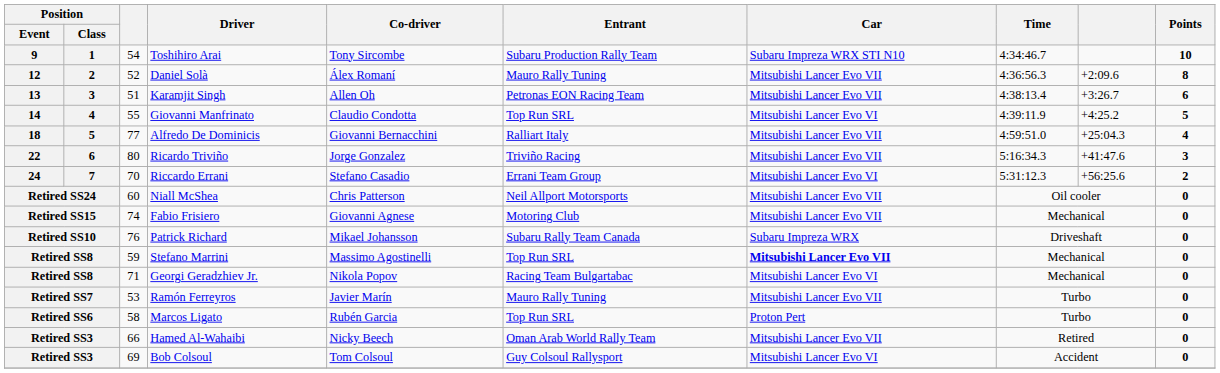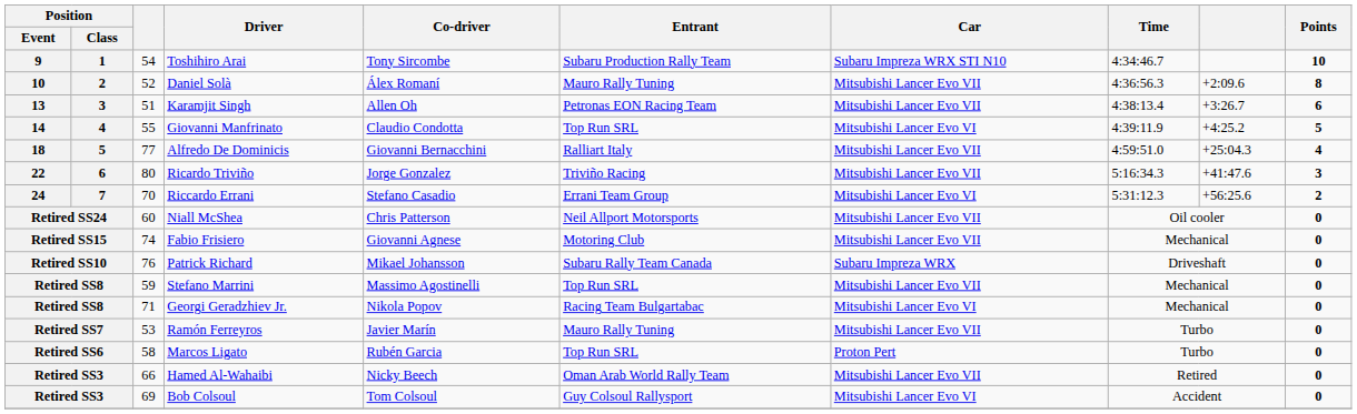 <table class="wikitable" width=85% style="font-size: 85%;">
 <tr>
 <th colspan="2">Position</th>
 <th rowspan="2"></th>
 <th rowspan="2">Driver</th>
 <th rowspan="2">Co-driver</th>
 <th rowspan="2">Entrant</th>
 <th rowspan="2">Car</th>
 <th rowspan="2">Time</th>
 <th rowspan="2"></th>
 <th rowspan="2">Points</th>
 </tr>
 <tr>
 <th>Event</th>
 <th>Class</th>
 </tr>
 <tr>
 <th>9</th>
 <th>1</th>
 <td align="center">54</td>
 <td> <a href='#'>Toshihiro Arai</a></td>
 <td> <a href='#'>Tony Sircombe</a></td>
 <td> <a href='#'>Subaru Production Rally Team</a></td>
 <td><a href='#'>Subaru Impreza WRX STI N10</a></td>
 <td>4:34:46.7</td>
 <td></td>
 <td align="center"><strong>10</strong></td>
 </tr>
 <tr>
-<th>12</th>
+<th>10</th>
 <th>2</th>
 <td align="center">52</td>
 <td> <a href='#'>Daniel Solà</a></td>
 <td> <a href='#'>Álex Romaní</a></td>
 <td> <a href='#'>Mauro Rally Tuning</a></td>
 <td><a href='#'>Mitsubishi Lancer Evo VII</a></td>
 <td>4:36:56.3</td>
 <td>+2:09.6</td>
 <td align="center"><strong>8</strong></td>
 </tr>
 <tr>
 <th>13</th>
 <th>3</th>
 <td align="center">51</td>
 <td> <a href='#'>Karamjit Singh</a></td>
 <td> <a href='#'>Allen Oh</a></td>
 <td> <a href='#'>Petronas EON Racing Team</a></td>
 <td><a href='#'>Mitsubishi Lancer Evo VII</a></td>
 <td>4:38:13.4</td>
 <td>+3:26.7</td>
 <td align="center"><strong>6</strong></td>
 </tr>
 <tr>
 <th>14</th>
 <th>4</th>
 <td align="center">55</td>
 <td> <a href='#'>Giovanni Manfrinato</a></td>
 <td> <a href='#'>Claudio Condotta</a></td>
 <td> <a href='#'>Top Run SRL</a></td>
 <td><a href='#'>Mitsubishi Lancer Evo VI</a></td>
 <td>4:39:11.9</td>
 <td>+4:25.2</td>
 <td align="center"><strong>5</strong></td>
 </tr>
 <tr>
 <th>18</th>
 <th>5</th>
 <td align="center">77</td>
 <td> <a href='#'>Alfredo De Dominicis</a></td>
 <td> <a href='#'>Giovanni Bernacchini</a></td>
 <td> <a href='#'>Ralliart Italy</a></td>
 <td><a href='#'>Mitsubishi Lancer Evo VII</a></td>
 <td>4:59:51.0</td>
 <td>+25:04.3</td>
 <td align="center"><strong>4</strong></td>
 </tr>
 <tr>
 <th>22</th>
 <th>6</th>
 <td align="center">80</td>
 <td> <a href='#'>Ricardo Triviño</a></td>
 <td> <a href='#'>Jorge Gonzalez</a></td>
 <td> <a href='#'>Triviño Racing</a></td>
 <td><a href='#'>Mitsubishi Lancer Evo VII</a></td>
 <td>5:16:34.3</td>
 <td>+41:47.6</td>
 <td align="center"><strong>3</strong></td>
 </tr>
 <tr>
 <th>24</th>
 <th>7</th>
 <td align="center">70</td>
 <td> <a href='#'>Riccardo Errani</a></td>
 <td> <a href='#'>Stefano Casadio</a></td>
 <td> <a href='#'>Errani Team Group</a></td>
 <td><a href='#'>Mitsubishi Lancer Evo VI</a></td>
 <td>5:31:12.3</td>
 <td>+56:25.6</td>
 <td align="center"><strong>2</strong></td>
 </tr>
 <tr>
 <th colspan="2">Retired SS24</th>
 <td align="center">60</td>
 <td> <a href='#'>Niall McShea</a></td>
 <td> <a href='#'>Chris Patterson</a></td>
 <td> <a href='#'>Neil Allport Motorsports</a></td>
 <td><a href='#'>Mitsubishi Lancer Evo VII</a></td>
 <td align="center" colspan="2">Oil cooler</td>
 <td align="center"><strong>0</strong></td>
 </tr>
 <tr>
 <th colspan="2">Retired SS15</th>
 <td align="center">74</td>
 <td> <a href='#'>Fabio Frisiero</a></td>
 <td> <a href='#'>Giovanni Agnese</a></td>
 <td> <a href='#'>Motoring Club</a></td>
 <td><a href='#'>Mitsubishi Lancer Evo VII</a></td>
 <td align="center" colspan="2">Mechanical</td>
 <td align="center"><strong>0</strong></td>
 </tr>
 <tr>
 <th colspan="2">Retired SS10</th>
 <td align="center">76</td>
 <td> <a href='#'>Patrick Richard</a></td>
 <td> <a href='#'>Mikael Johansson</a></td>
 <td> <a href='#'>Subaru Rally Team Canada</a></td>
 <td><a href='#'>Subaru Impreza WRX</a></td>
 <td align="center" colspan="2">Driveshaft</td>
 <td align="center"><strong>0</strong></td>
 </tr>
 <tr>
 <th colspan="2">Retired SS8</th>
 <td align="center">59</td>
 <td> <a href='#'>Stefano Marrini</a></td>
 <td> <a href='#'>Massimo Agostinelli</a></td>
 <td> <a href='#'>Top Run SRL</a></td>
-<td><strong><a href='#'>Mitsubishi Lancer Evo VII</a></strong></td>
+<td><a href='#'>Mitsubishi Lancer Evo VII</a></td>
 <td align="center" colspan="2">Mechanical</td>
 <td align="center"><strong>0</strong></td>
 </tr>
 <tr>
 <th colspan="2">Retired SS8</th>
 <td align="center">71</td>
 <td> <a href='#'>Georgi Geradzhiev Jr.</a></td>
 <td> <a href='#'>Nikola Popov</a></td>
 <td> <a href='#'>Racing Team Bulgartabac</a></td>
 <td><a href='#'>Mitsubishi Lancer Evo VI</a></td>
 <td align="center" colspan="2">Mechanical</td>
 <td align="center"><strong>0</strong></td>
 </tr>
 <tr>
 <th colspan="2">Retired SS7</th>
 <td align="center">53</td>
 <td> <a href='#'>Ramón Ferreyros</a></td>
 <td> <a href='#'>Javier Marín</a></td>
 <td> <a href='#'>Mauro Rally Tuning</a></td>
 <td><a href='#'>Mitsubishi Lancer Evo VII</a></td>
 <td align="center" colspan="2">Turbo</td>
 <td align="center"><strong>0</strong></td>
 </tr>
 <tr>
 <th colspan="2">Retired SS6</th>
 <td align="center">58</td>
 <td> <a href='#'>Marcos Ligato</a></td>
 <td> <a href='#'>Rubén Garcia</a></td>
 <td> <a href='#'>Top Run SRL</a></td>
 <td><a href='#'>Proton Pert</a></td>
 <td align="center" colspan="2">Turbo</td>
 <td align="center"><strong>0</strong></td>
 </tr>
 <tr>
 <th colspan="2">Retired SS3</th>
 <td align="center">66</td>
 <td> <a href='#'>Hamed Al-Wahaibi</a></td>
 <td> <a href='#'>Nicky Beech</a></td>
 <td> <a href='#'>Oman Arab World Rally Team</a></td>
 <td><a href='#'>Mitsubishi Lancer Evo VII</a></td>
 <td align="center" colspan="2">Retired</td>
 <td align="center"><strong>0</strong></td>
 </tr>
 <tr>
 <th colspan="2">Retired SS3</th>
 <td align="center">69</td>
 <td> <a href='#'>Bob Colsoul</a></td>
 <td> <a href='#'>Tom Colsoul</a></td>
 <td> <a href='#'>Guy Colsoul Rallysport</a></td>
 <td><a href='#'>Mitsubishi Lancer Evo VI</a></td>
 <td align="center" colspan="2">Accident</td>
 <td align="center"><strong>0</strong></td>
 </tr>
 <tr>
 </tr>
 </table>
